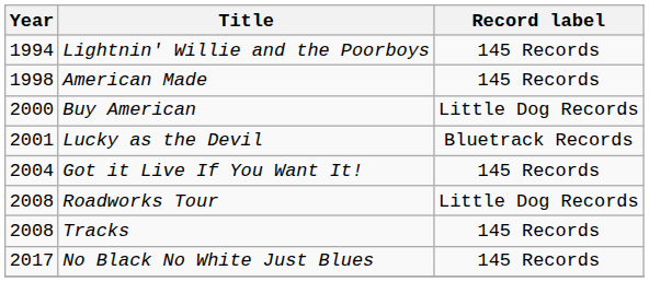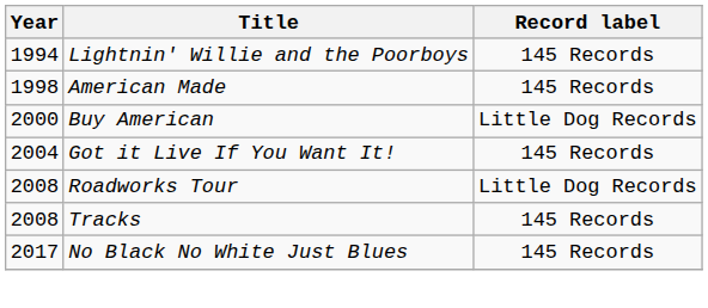 <table class="wikitable sortable">
 <tr>
 <th>Year</th>
 <th>Title</th>
 <th>Record label</th>
 </tr>
 <tr>
 <td>1994</td>
 <td><em>Lightnin' Willie and the Poorboys</em></td>
 <td style="text-align:center;">145 Records</td>
 </tr>
 <tr>
 <td>1998</td>
 <td><em>American Made</em></td>
 <td style="text-align:center;">145 Records</td>
 </tr>
 <tr>
 <td>2000</td>
 <td><em>Buy American</em></td>
 <td style="text-align:center;">Little Dog Records</td>
-</tr>
-<tr>
-<td>2001</td>
-<td><em>Lucky as the Devil</em></td>
-<td style="text-align:center;">Bluetrack Records</td>
 </tr>
 <tr>
 <td>2004</td>
 <td><em>Got it Live If You Want It!</em></td>
 <td style="text-align:center;">145 Records</td>
 </tr>
 <tr>
 <td>2008</td>
 <td><em>Roadworks Tour</em></td>
 <td style="text-align:center;">Little Dog Records</td>
 </tr>
 <tr>
 <td>2008</td>
 <td><em>Tracks</em></td>
 <td style="text-align:center;">145 Records</td>
 </tr>
 <tr>
 <td>2017</td>
 <td><em>No Black No White Just Blues</em></td>
 <td style="text-align:center;">145 Records</td>
 </tr>
 <tr>
 </tr>
 </table>
